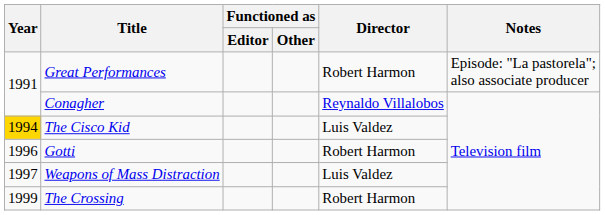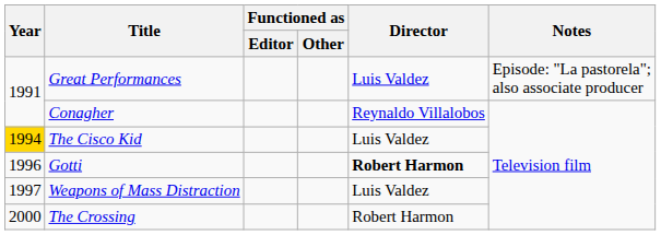 <table class="wikitable sortable">
 <tr>
 <th rowspan="2">Year</th>
 <th rowspan="2">Title</th>
 <th colspan="2">Functioned as</th>
 <th rowspan="2">Director</th>
 <th rowspan="2">Notes</th>
 </tr>
 <tr>
 <th>Editor</th>
 <th>Other</th>
 </tr>
 <tr>
 <td rowspan="2">1991</td>
 <td><em><a href='#'>Great Performances</a></em></td>
 <td></td>
 <td></td>
-<td>Robert Harmon</td>
+<td><a href='#'>Luis Valdez</a></td>
 <td>Episode: "La pastorela";<br>also associate producer</td>
 </tr>
 <tr>
 <td><em><a href='#'>Conagher</a></em></td>
 <td></td>
 <td></td>
 <td><a href='#'>Reynaldo Villalobos</a></td>
 <td rowspan="5"><a href='#'>Television film</a></td>
 </tr>
 <tr>
 <td style="background: gold;">1994</td>
 <td><a href='#'><em>The Cisco Kid</em></a></td>
 <td></td>
 <td></td>
 <td>Luis Valdez</td>
 </tr>
 <tr>
 <td>1996</td>
 <td><a href='#'><em>Gotti</em></a></td>
 <td></td>
 <td></td>
-<td>Robert Harmon</td>
+<td><strong>Robert Harmon</strong></td>
 </tr>
 <tr>
 <td>1997</td>
 <td><em><a href='#'>Weapons of Mass Distraction</a></em></td>
 <td></td>
 <td></td>
 <td>Luis Valdez</td>
 </tr>
 <tr>
-<td>1999</td>
+<td>2000</td>
 <td><a href='#'><em>The Crossing</em></a></td>
 <td></td>
 <td></td>
 <td>Robert Harmon</td>
 </tr>
 </table>
